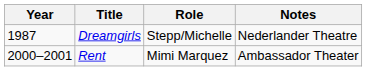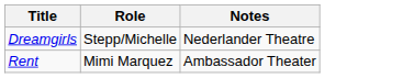 <table class="wikitable sortable">
 <tr>
-<th>Year</th>
 <th>Title</th>
 <th>Role</th>
 <th>Notes</th>
 </tr>
 <tr>
-<td>1987</td>
 <td><em><a href='#'>Dreamgirls</a></em></td>
 <td>Stepp/Michelle</td>
 <td>Nederlander Theatre</td>
 </tr>
 <tr>
-<td>2000–2001</td>
 <td><em><a href='#'>Rent</a></em></td>
 <td>Mimi Marquez</td>
 <td>Ambassador Theater</td>
 </tr>
 </table>
